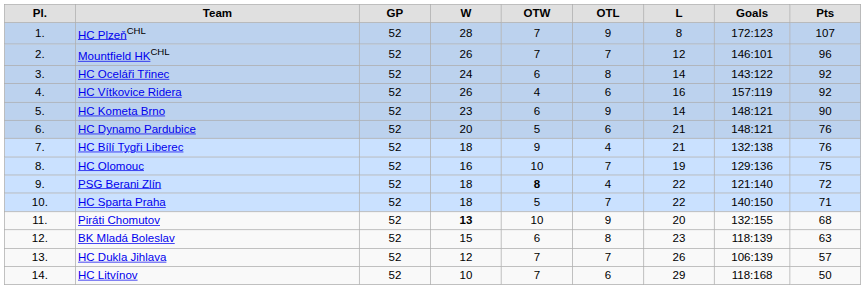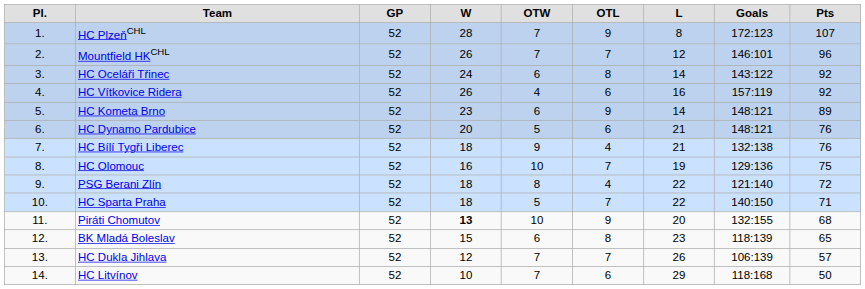 <table class="wikitable" style="width:60%; text-align: center">
 <tr style="font-weight:bold; background-color:#e0e0e0">
 <td width="5%">Pl.</td>
 <td width="20%">Team</td>
 <td width="5%">GP</td>
 <td width="5%">W</td>
 <td width="5%">OTW</td>
 <td width="5%">OTL</td>
 <td width="5%">L</td>
 <td width="5%">Goals</td>
 <td width="5%">Pts</td>
 </tr>
 <tr style="background-color:#BCD2EE">
 <td>1.</td>
 <td style="text-align: left"><a href='#'>HC Plzeň</a><sup>CHL</sup></td>
 <td>52</td>
 <td>28</td>
 <td>7</td>
 <td>9</td>
 <td>8</td>
 <td>172:123</td>
 <td>107</td>
 </tr>
 <tr style="background-color:#BCD2EE">
 <td>2.</td>
 <td style="text-align: left"><a href='#'>Mountfield HK</a><sup>CHL</sup></td>
 <td>52</td>
 <td>26</td>
 <td>7</td>
 <td>7</td>
 <td>12</td>
 <td>146:101</td>
 <td>96</td>
 </tr>
 <tr style="background-color:#BCD2EE">
 <td>3.</td>
 <td style="text-align: left"><a href='#'>HC Oceláři Třinec</a></td>
 <td>52</td>
 <td>24</td>
 <td>6</td>
 <td>8</td>
 <td>14</td>
 <td>143:122</td>
 <td>92</td>
 </tr>
 <tr style="background-color:#BCD2EE">
 <td>4.</td>
 <td style="text-align: left"><a href='#'>HC Vítkovice Ridera</a></td>
 <td>52</td>
 <td>26</td>
 <td>4</td>
 <td>6</td>
 <td>16</td>
 <td>157:119</td>
 <td>92</td>
 </tr>
 <tr style="background-color:#BCD2EE">
 <td>5.</td>
 <td style="text-align: left"><a href='#'>HC Kometa Brno</a></td>
 <td>52</td>
 <td>23</td>
 <td>6</td>
 <td>9</td>
 <td>14</td>
 <td>148:121</td>
-<td>90</td>
+<td>89</td>
 </tr>
 <tr style="background-color:#BCD2EE">
 <td>6.</td>
 <td style="text-align: left"><a href='#'>HC Dynamo Pardubice</a></td>
 <td>52</td>
 <td>20</td>
 <td>5</td>
 <td>6</td>
 <td>21</td>
 <td>148:121</td>
 <td>76</td>
 </tr>
 <tr style="background-color:#CAE1FF">
 <td>7.</td>
 <td style="text-align: left"><a href='#'>HC Bílí Tygři Liberec</a></td>
 <td>52</td>
 <td>18</td>
 <td>9</td>
 <td>4</td>
 <td>21</td>
 <td>132:138</td>
 <td>76</td>
 </tr>
 <tr style="background-color:#CAE1FF">
 <td>8.</td>
 <td style="text-align: left"><a href='#'>HC Olomouc</a></td>
 <td>52</td>
 <td>16</td>
 <td>10</td>
 <td>7</td>
 <td>19</td>
 <td>129:136</td>
 <td>75</td>
 </tr>
 <tr style="background-color:#CAE1FF">
 <td>9.</td>
 <td style="text-align: left"><a href='#'>PSG Berani Zlín</a></td>
 <td>52</td>
 <td>18</td>
-<td><strong>8</strong></td>
+<td>8</td>
 <td>4</td>
 <td>22</td>
 <td>121:140</td>
 <td>72</td>
 </tr>
 <tr style="background-color:#CAE1FF">
 <td>10.</td>
 <td style="text-align: left"><a href='#'>HC Sparta Praha</a></td>
 <td>52</td>
 <td>18</td>
 <td>5</td>
 <td>7</td>
 <td>22</td>
 <td>140:150</td>
 <td>71</td>
 </tr>
 <tr>
 <td>11.</td>
 <td style="text-align: left"><a href='#'>Piráti Chomutov</a></td>
 <td>52</td>
 <td><strong>13</strong></td>
 <td>10</td>
 <td>9</td>
 <td>20</td>
 <td>132:155</td>
 <td>68</td>
 </tr>
 <tr>
 <td>12.</td>
 <td style="text-align: left"><a href='#'>BK Mladá Boleslav</a></td>
 <td>52</td>
 <td>15</td>
 <td>6</td>
 <td>8</td>
 <td>23</td>
 <td>118:139</td>
-<td>63</td>
+<td>65</td>
 </tr>
 <tr>
 <td>13.</td>
 <td style="text-align: left"><a href='#'>HC Dukla Jihlava</a></td>
 <td>52</td>
 <td>12</td>
 <td>7</td>
 <td>7</td>
 <td>26</td>
 <td>106:139</td>
 <td>57</td>
 </tr>
 <tr>
 <td>14.</td>
 <td style="text-align: left"><a href='#'>HC Litvínov</a></td>
 <td>52</td>
 <td>10</td>
 <td>7</td>
 <td>6</td>
 <td>29</td>
 <td>118:168</td>
 <td>50</td>
 </tr>
 </table>
